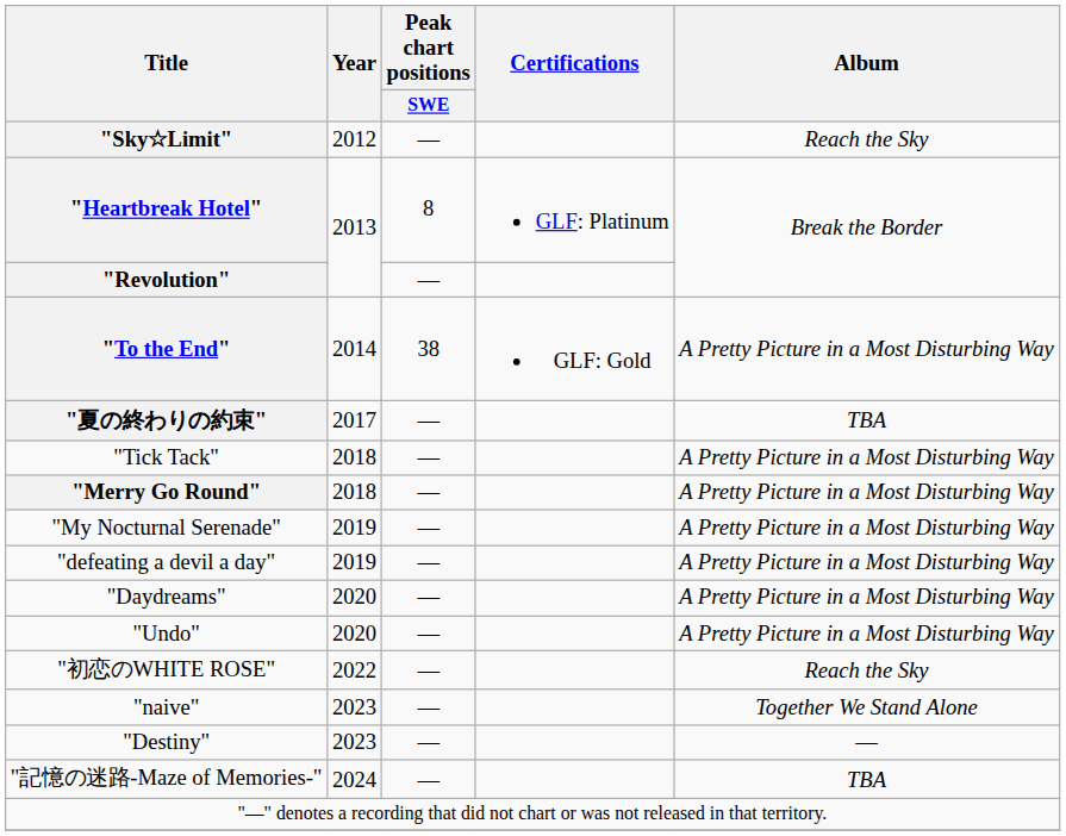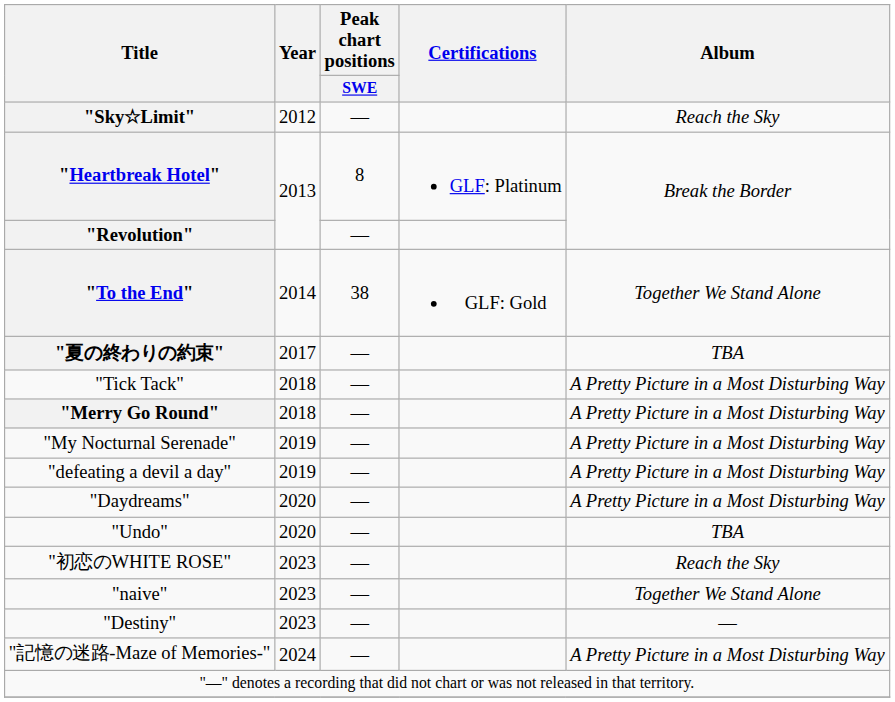 <table class="wikitable plainrowheaders" style="text-align:center;">
 <tr>
 <th scope="col" rowspan="2">Title</th>
 <th scope="col" rowspan="2">Year</th>
 <th scope="col" colspan="1">Peak chart positions</th>
 <th scope="col" rowspan="2"><a href='#'>Certifications</a></th>
 <th scope="col" rowspan="2">Album</th>
 </tr>
 <tr>
 <th scope="col" style="width:3em;font-size:85%;"><a href='#'>SWE</a><br></th>
 </tr>
 <tr>
 <th scope="row">"Sky☆Limit"</th>
 <td>2012</td>
 <td>—</td>
 <td></td>
 <td><em>Reach the Sky</em></td>
 </tr>
 <tr>
 <th scope="row">"<a href='#'>Heartbreak Hotel</a>"</th>
 <td rowspan="2">2013</td>
 <td>8</td>
 <td><br><ul><li><a href='#'>GLF</a>: Platinum</li></ul></td>
 <td rowspan="2"><em>Break the Border</em></td>
 </tr>
 <tr>
 <th scope="row">"Revolution"</th>
 <td>—</td>
 <td></td>
 </tr>
 <tr>
 <th scope="row">"<a href='#'>To the End</a>"</th>
 <td rowspan="1">2014</td>
 <td>38</td>
 <td><br><ul><li>GLF: Gold</li></ul></td>
-<td><em>A Pretty Picture in a Most Disturbing Way</em></td>
+<td><em>Together We Stand Alone</em></td>
 </tr>
 <tr>
 <th scope="row">"夏の終わりの約束"</th>
 <td rowspan="1">2017</td>
 <td>—</td>
 <td></td>
 <td><em>TBA</em></td>
 </tr>
 <tr>
 <td>"Tick Tack"</td>
 <td>2018</td>
 <td>—</td>
 <td></td>
 <td><em>A Pretty Picture in a Most Disturbing Way</em></td>
 </tr>
 <tr>
 <th scope="row">"Merry Go Round"</th>
 <td rowspan="1">2018</td>
 <td>—</td>
 <td></td>
 <td><em>A Pretty Picture in a Most Disturbing Way</em></td>
 </tr>
 <tr>
 <td>"My Nocturnal Serenade"</td>
 <td>2019</td>
 <td>—</td>
 <td></td>
 <td><em>A Pretty Picture in a Most Disturbing Way</em></td>
 </tr>
 <tr>
 <td>"defeating a devil a day"</td>
 <td>2019</td>
 <td>—</td>
 <td></td>
 <td><em>A Pretty Picture in a Most Disturbing Way</em></td>
 </tr>
 <tr>
 <td>"Daydreams"</td>
 <td>2020</td>
 <td>—</td>
 <td></td>
 <td><em>A Pretty Picture in a Most Disturbing Way</em></td>
 </tr>
 <tr>
 <td>"Undo"</td>
 <td>2020</td>
 <td>—</td>
 <td></td>
-<td><em>A Pretty Picture in a Most Disturbing Way</em></td>
+<td><em>TBA</em></td>
 </tr>
 <tr>
 <td>"初恋のWHITE ROSE"</td>
-<td>2022</td>
+<td>2023</td>
 <td>—</td>
 <td></td>
 <td><em>Reach the Sky</em></td>
 </tr>
 <tr>
 <td>"naive"</td>
 <td>2023</td>
 <td>—</td>
 <td></td>
 <td><em>Together We Stand Alone</em></td>
 </tr>
 <tr>
 <td>"Destiny"</td>
 <td>2023</td>
 <td>—</td>
 <td></td>
 <td>—</td>
 </tr>
 <tr>
 <td>"記憶の迷路-Maze of Memories-"</td>
 <td>2024</td>
 <td>—</td>
 <td></td>
-<td><em>TBA</em></td>
+<td><em>A Pretty Picture in a Most Disturbing Way</em></td>
 </tr>
 <tr>
 <td colspan="10" style="font-size:85%">"—" denotes a recording that did not chart or was not released in that territory.</td>
 </tr>
 <tr>
 </tr>
 </table>
